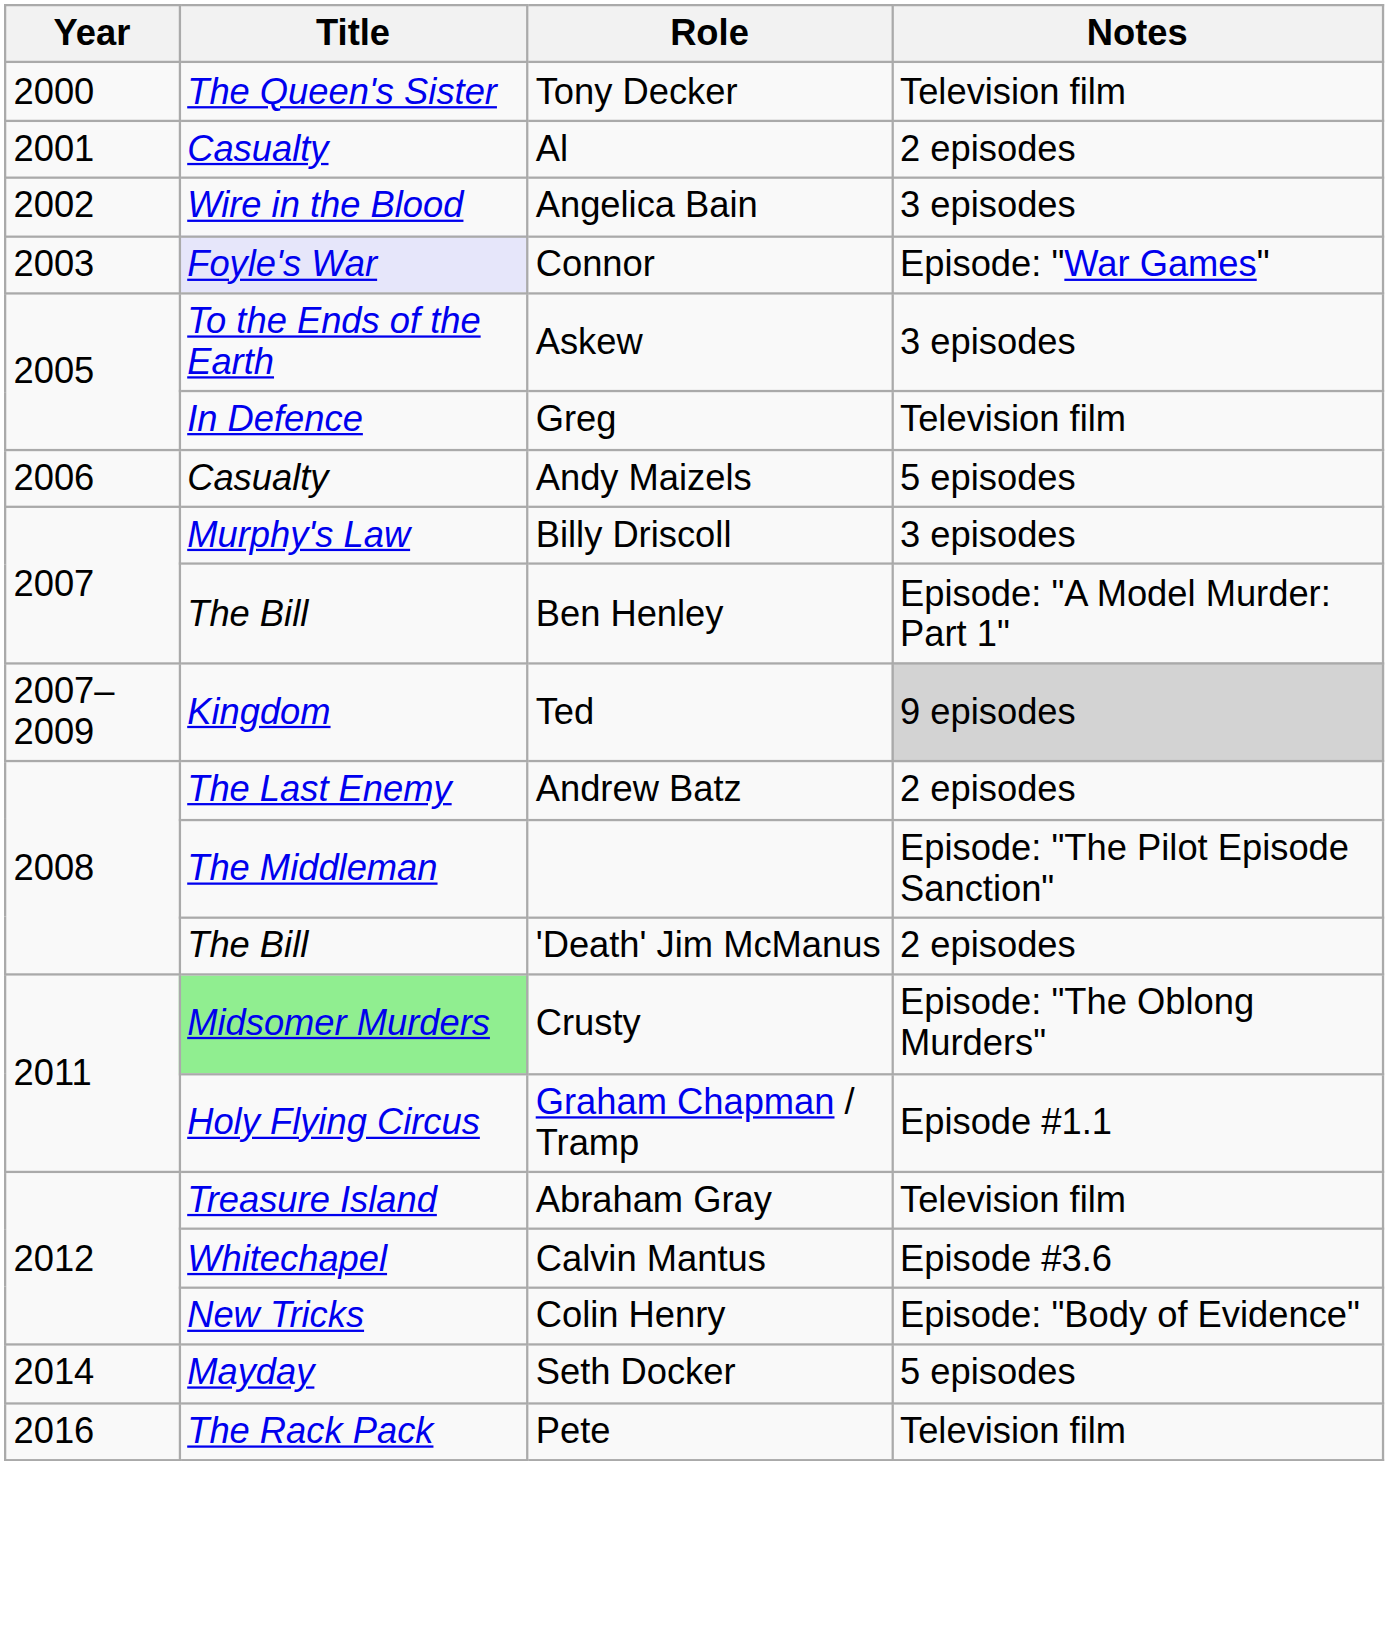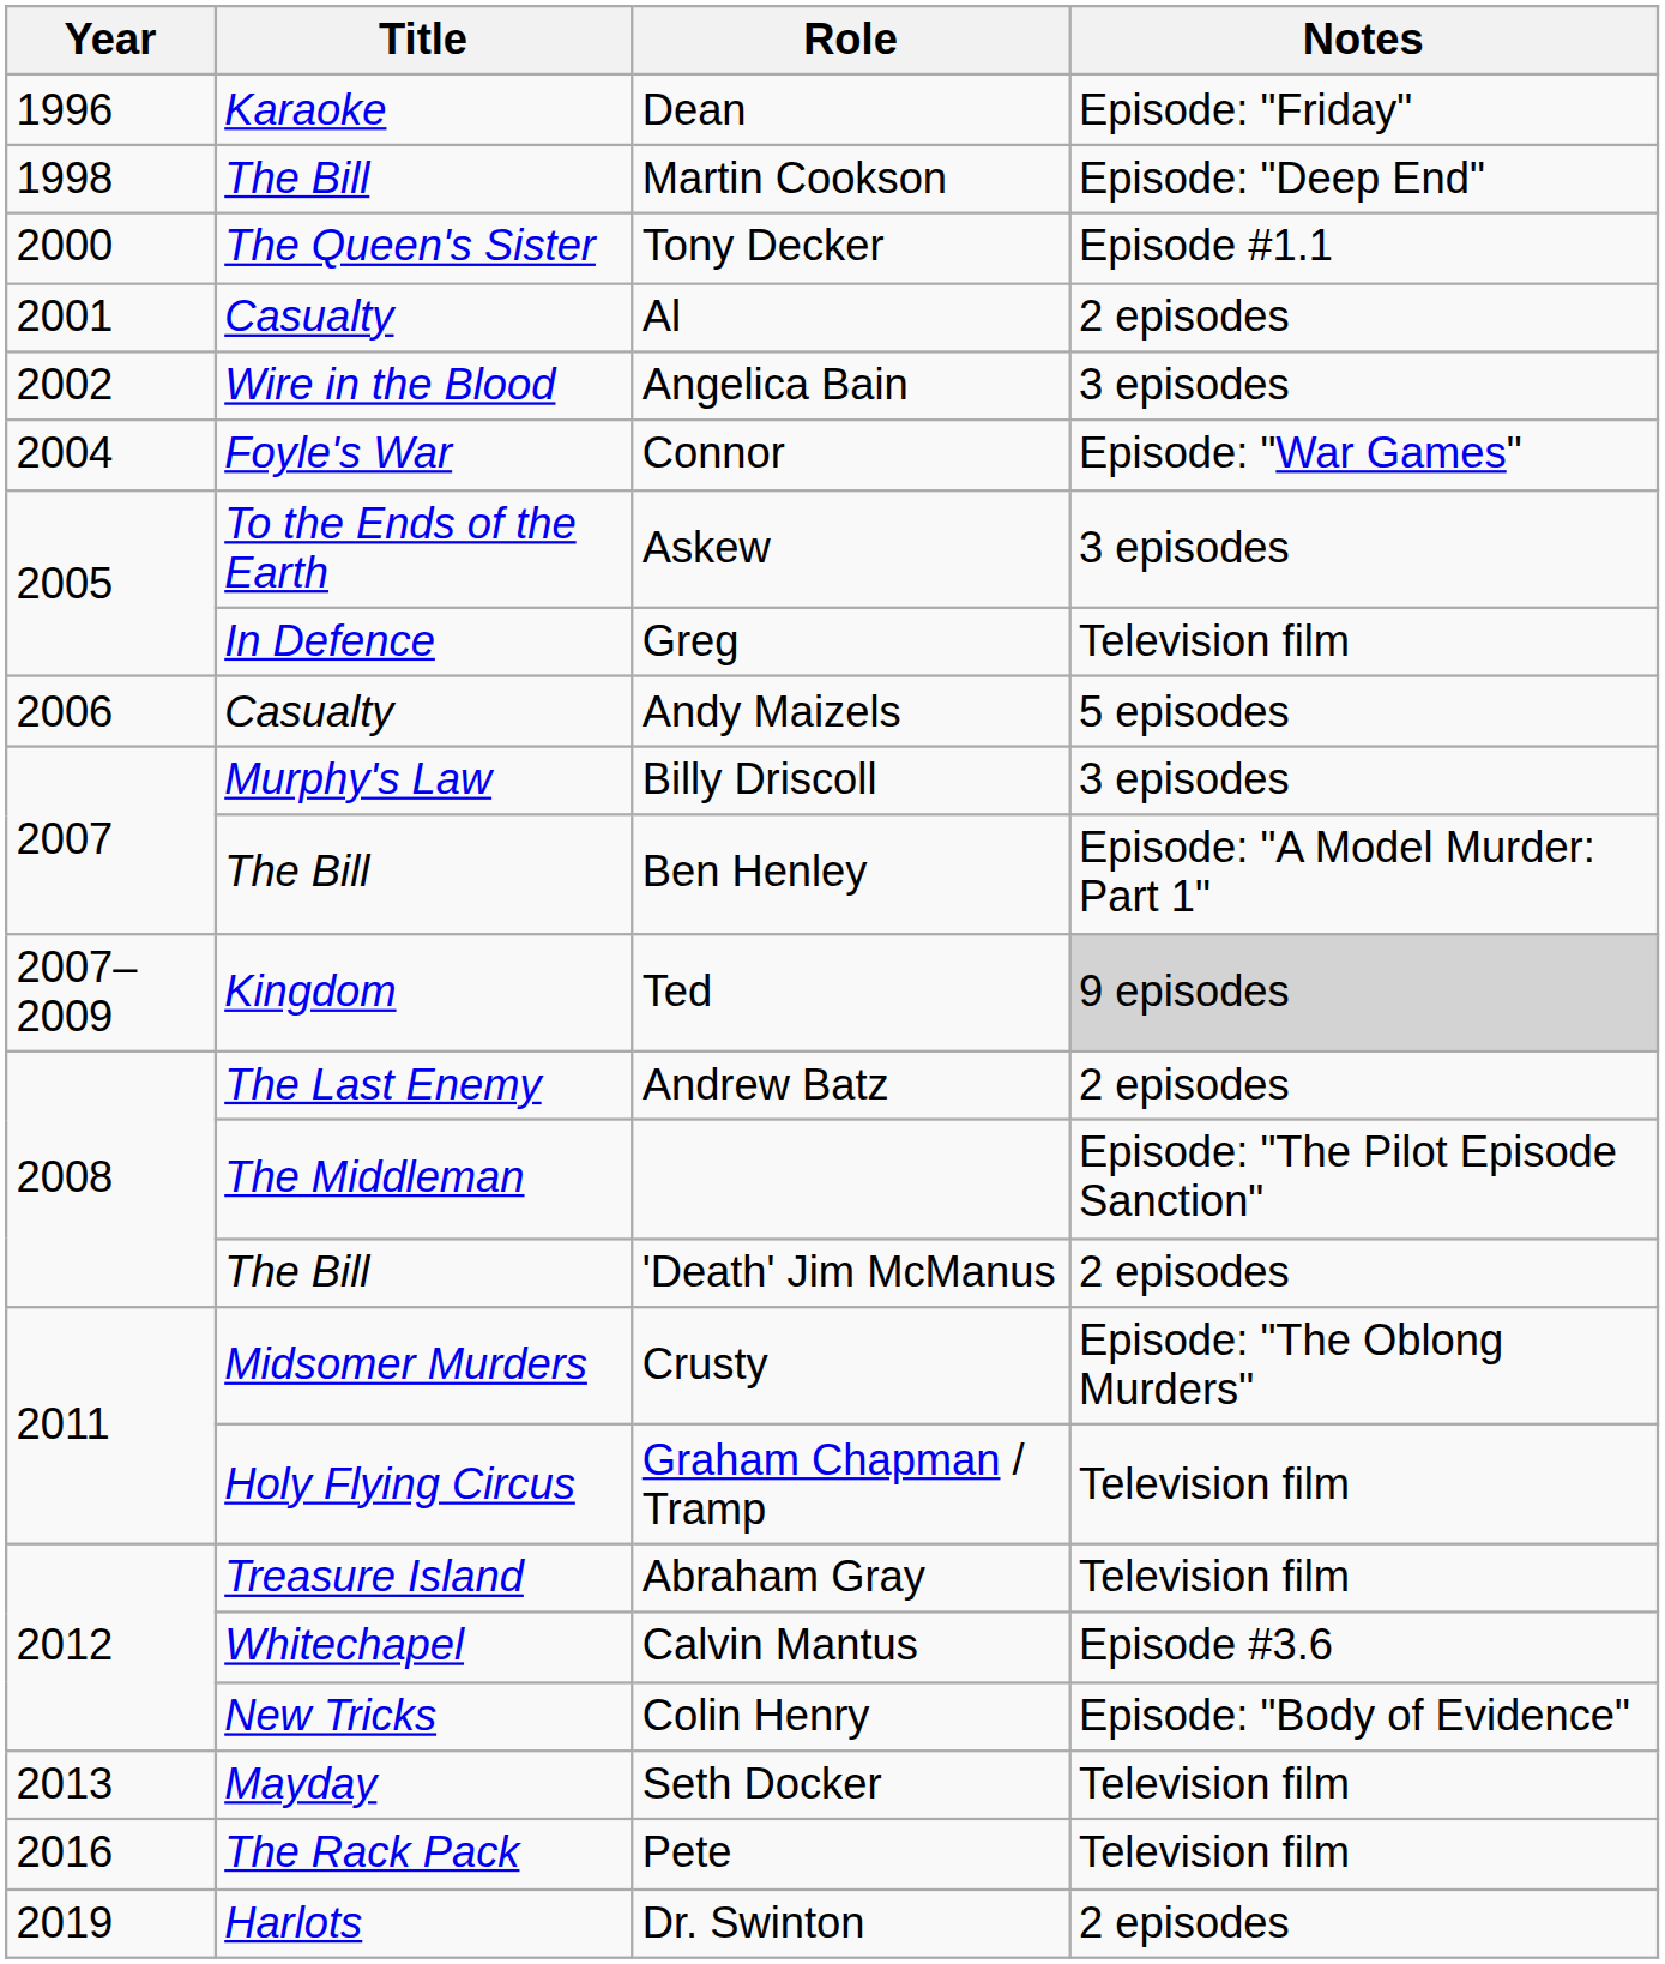 <table class="wikitable sortable">
 <tr>
 <th>Year</th>
 <th>Title</th>
 <th>Role</th>
 <th class="unsortable">Notes</th>
 </tr>
 <tr>
+<td>1996</td>
+<td><em><a href='#'>Karaoke</a></em></td>
+<td>Dean</td>
+<td>Episode: "Friday"</td>
+</tr>
+<tr>
+<td>1998</td>
+<td><em><a href='#'>The Bill</a></em></td>
+<td>Martin Cookson</td>
+<td>Episode: "Deep End"</td>
+</tr>
+<tr>
 <td>2000</td>
 <td><em><a href='#'>The Queen's Sister</a></em></td>
 <td>Tony Decker</td>
-<td>Television film</td>
+<td>Episode #1.1</td>
 </tr>
 <tr>
 <td>2001</td>
 <td><em><a href='#'>Casualty</a></em></td>
 <td>Al</td>
 <td>2 episodes</td>
 </tr>
 <tr>
 <td>2002</td>
 <td><em><a href='#'>Wire in the Blood</a></em></td>
 <td>Angelica Bain</td>
 <td>3 episodes</td>
 </tr>
 <tr>
-<td>2003</td>
-<td style="background: lavender;"><em><a href='#'>Foyle's War</a></em></td>
+<td>2004</td>
+<td><em><a href='#'>Foyle's War</a></em></td>
 <td>Connor</td>
 <td>Episode: "<a href='#'>War Games</a>"</td>
 </tr>
 <tr>
 <td rowspan="2">2005</td>
 <td><em><a href='#'>To the Ends of the Earth</a></em></td>
 <td>Askew</td>
 <td>3 episodes</td>
 </tr>
 <tr>
 <td><em><a href='#'>In Defence</a></em></td>
 <td>Greg</td>
 <td>Television film</td>
 </tr>
 <tr>
 <td>2006</td>
 <td><em>Casualty</em></td>
 <td>Andy Maizels</td>
 <td>5 episodes</td>
 </tr>
 <tr>
 <td rowspan="2">2007</td>
 <td><em><a href='#'>Murphy's Law</a></em></td>
 <td>Billy Driscoll</td>
 <td>3 episodes</td>
 </tr>
 <tr>
 <td><em>The Bill</em></td>
 <td>Ben Henley</td>
 <td>Episode: "A Model Murder: Part 1"</td>
 </tr>
 <tr>
 <td>2007–2009</td>
 <td><em><a href='#'>Kingdom</a></em></td>
 <td>Ted</td>
 <td style="background: lightgrey;">9 episodes</td>
 </tr>
 <tr>
 <td rowspan="3">2008</td>
 <td><em><a href='#'>The Last Enemy</a></em></td>
 <td>Andrew Batz</td>
 <td>2 episodes</td>
 </tr>
 <tr>
 <td><em><a href='#'>The Middleman</a></em></td>
 <td></td>
 <td>Episode: "The Pilot Episode Sanction"</td>
 </tr>
 <tr>
 <td><em>The Bill</em></td>
 <td>'Death' Jim McManus</td>
 <td>2 episodes</td>
 </tr>
 <tr>
 <td rowspan="2">2011</td>
-<td style="background: lightgreen;"><em><a href='#'>Midsomer Murders</a></em></td>
+<td><em><a href='#'>Midsomer Murders</a></em></td>
 <td>Crusty</td>
 <td>Episode: "The Oblong Murders"</td>
 </tr>
 <tr>
 <td><em><a href='#'>Holy Flying Circus</a></em></td>
 <td><a href='#'>Graham Chapman</a> / Tramp</td>
-<td>Episode #1.1</td>
+<td>Television film</td>
 </tr>
 <tr>
 <td rowspan="3">2012</td>
 <td><em><a href='#'>Treasure Island</a></em></td>
 <td>Abraham Gray</td>
 <td>Television film</td>
 </tr>
 <tr>
 <td><em><a href='#'>Whitechapel</a></em></td>
 <td>Calvin Mantus</td>
 <td>Episode #3.6</td>
 </tr>
 <tr>
 <td><em><a href='#'>New Tricks</a></em></td>
 <td>Colin Henry</td>
 <td>Episode: "Body of Evidence"</td>
 </tr>
 <tr>
-<td>2014</td>
+<td>2013</td>
 <td><em><a href='#'>Mayday</a></em></td>
 <td>Seth Docker</td>
-<td>5 episodes</td>
+<td>Television film</td>
 </tr>
 <tr>
 <td>2016</td>
 <td><em><a href='#'>The Rack Pack</a></em></td>
 <td>Pete</td>
 <td>Television film</td>
 </tr>
+<tr>
+<td>2019</td>
+<td><em><a href='#'>Harlots</a></em></td>
+<td>Dr. Swinton</td>
+<td>2 episodes</td>
+</tr>
 </table>
